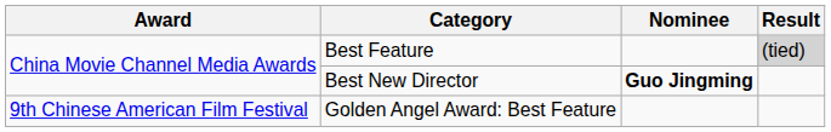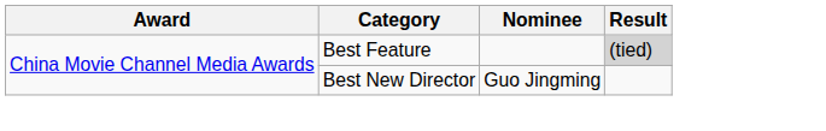 <table class="wikitable">
 <tr>
 <th>Award</th>
 <th>Category</th>
 <th>Nominee</th>
 <th>Result</th>
 </tr>
 <tr>
 <td rowspan=2><a href='#'>China Movie Channel Media Awards</a></td>
 <td>Best Feature</td>
 <td></td>
 <td style="background: lightgrey;"> (tied)</td>
 </tr>
 <tr>
 <td>Best New Director</td>
-<td><strong>Guo Jingming</strong></td>
-<td></td>
-</tr>
-<tr>
-<td><a href='#'>9th Chinese American Film Festival</a></td>
-<td>Golden Angel Award: Best Feature</td>
-<td></td>
+<td>Guo Jingming</td>
 <td></td>
 </tr>
 </table>
